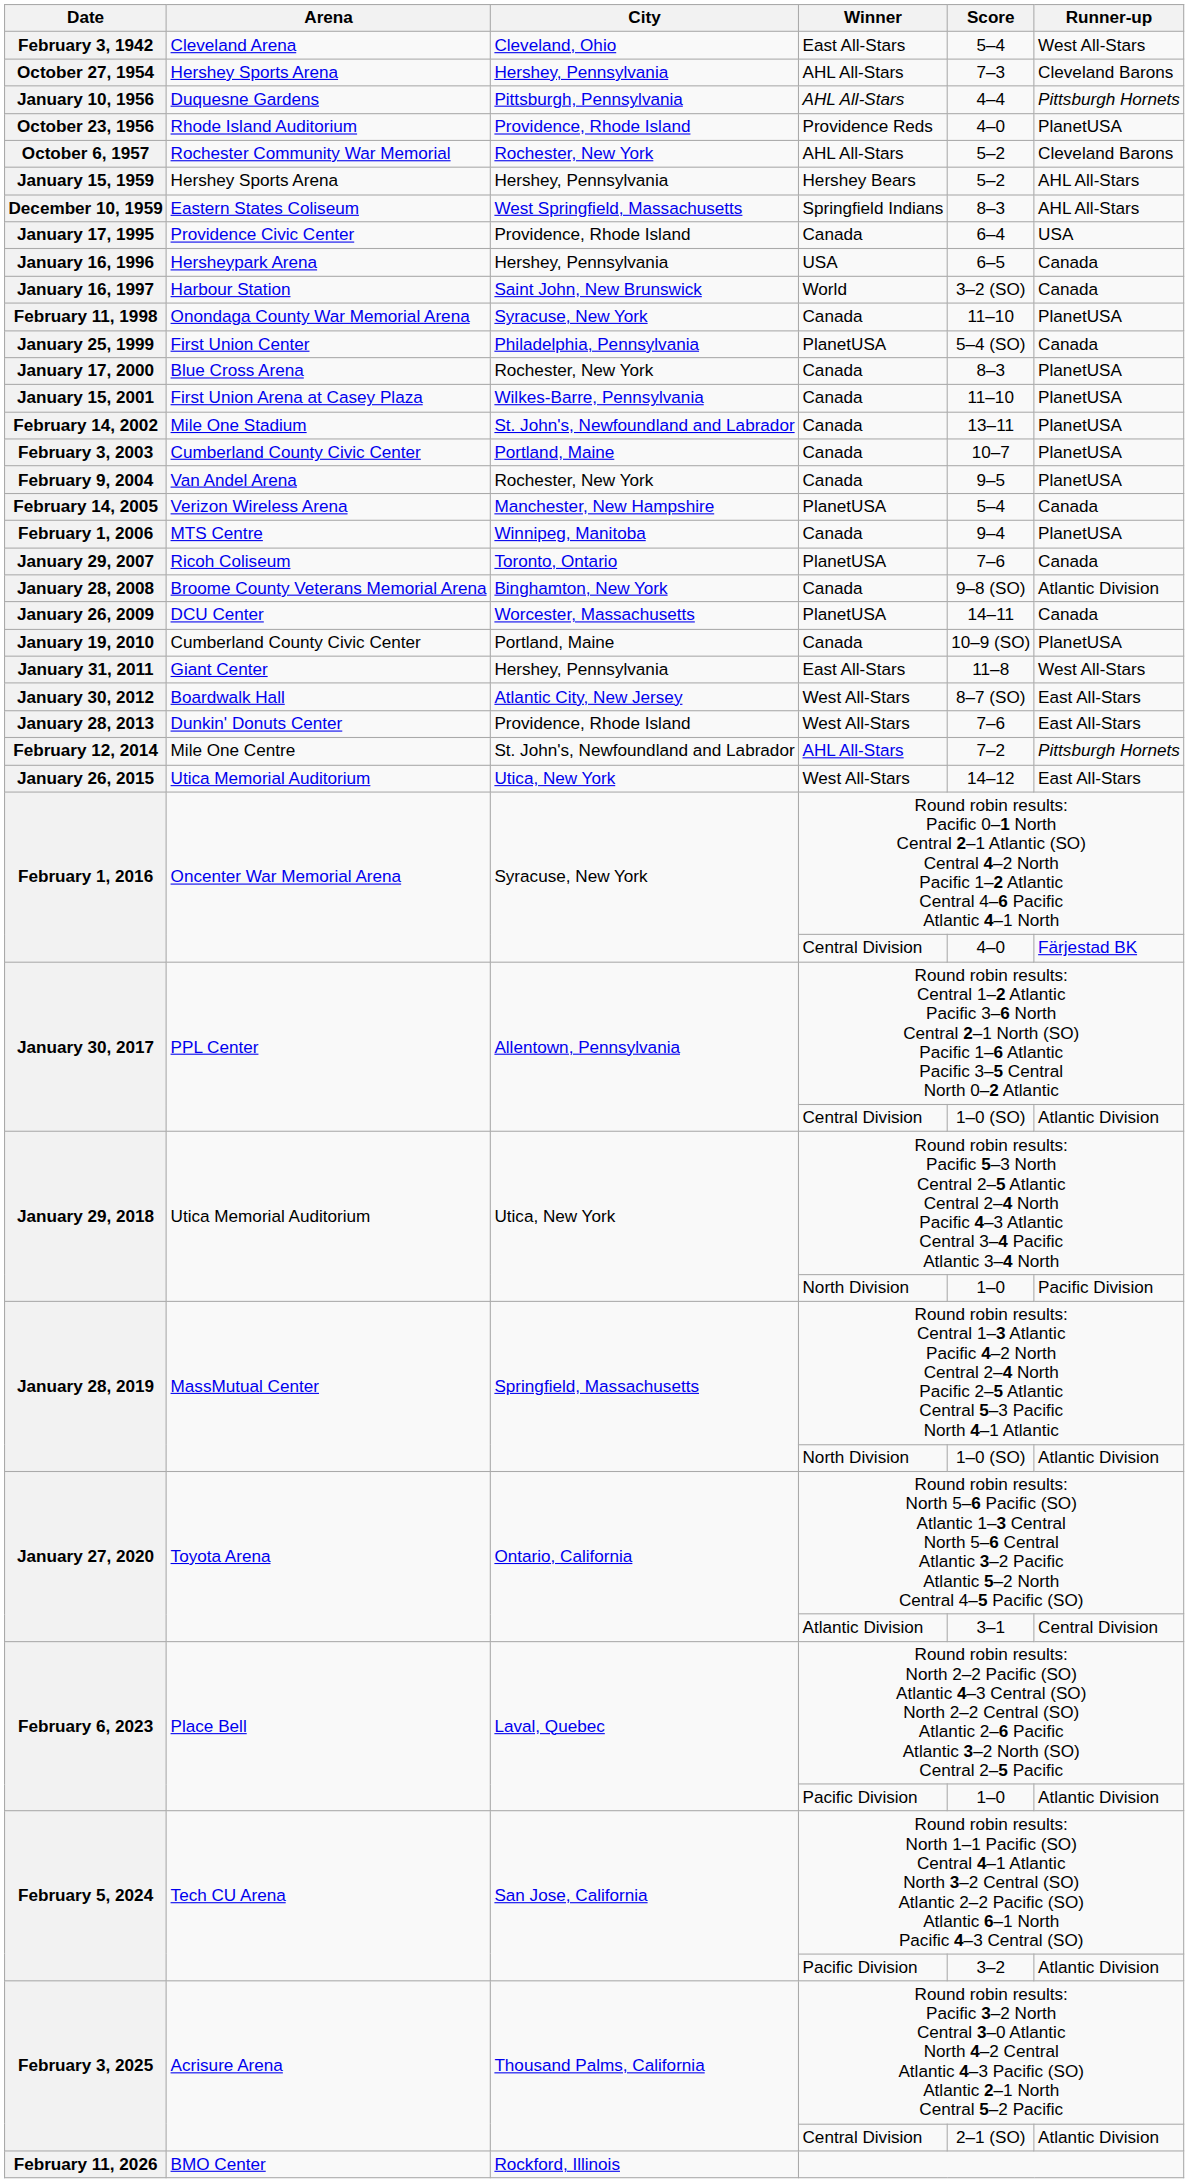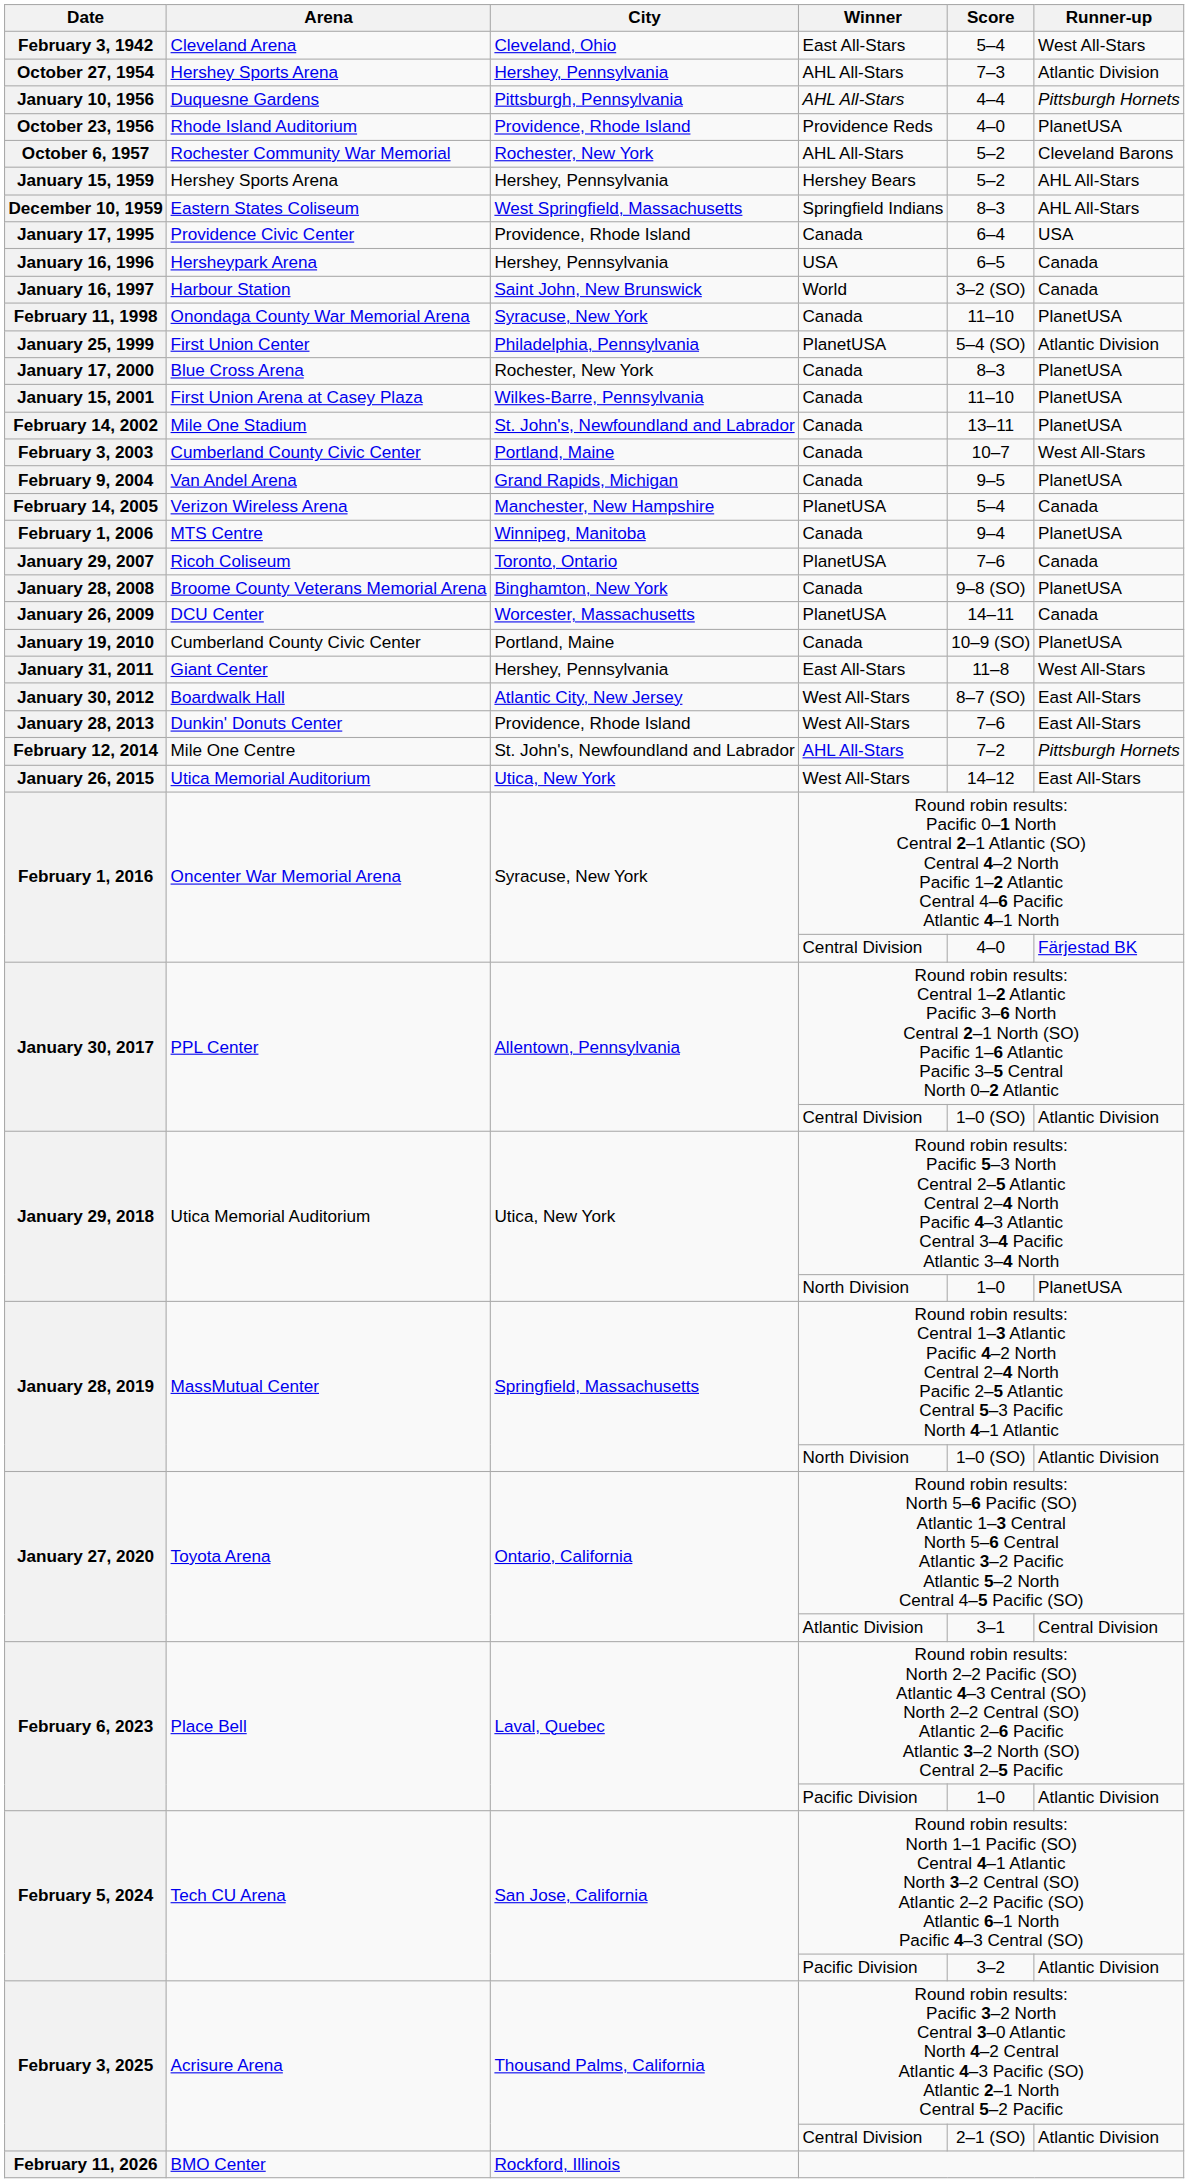 <table class="wikitable plainrowheaders">
 <tr>
 <th scope="col">Date</th>
 <th scope="col">Arena</th>
 <th scope="col">City</th>
 <th scope="col">Winner</th>
 <th scope="col">Score</th>
 <th scope="col">Runner-up</th>
 </tr>
 <tr>
 <th scope="row">February 3, 1942</th>
 <td><a href='#'>Cleveland Arena</a></td>
 <td><a href='#'>Cleveland, Ohio</a></td>
 <td>East All-Stars</td>
 <td align="center">5–4</td>
 <td>West All-Stars</td>
 </tr>
 <tr>
 <th scope="row">October 27, 1954</th>
 <td><a href='#'>Hershey Sports Arena</a></td>
 <td><a href='#'>Hershey, Pennsylvania</a></td>
 <td>AHL All-Stars</td>
 <td align="center">7–3</td>
-<td>Cleveland Barons</td>
+<td>Atlantic Division</td>
 </tr>
 <tr>
 <th scope="row">January 10, 1956</th>
 <td><a href='#'>Duquesne Gardens</a></td>
 <td><a href='#'>Pittsburgh, Pennsylvania</a></td>
 <td><em>AHL All-Stars</em></td>
 <td align="center">4–4</td>
 <td><em>Pittsburgh Hornets</em></td>
 </tr>
 <tr>
 <th scope="row">October 23, 1956</th>
 <td><a href='#'>Rhode Island Auditorium</a></td>
 <td><a href='#'>Providence, Rhode Island</a></td>
 <td>Providence Reds</td>
 <td align="center">4–0</td>
 <td>PlanetUSA</td>
 </tr>
 <tr>
 <th scope="row">October 6, 1957</th>
 <td><a href='#'>Rochester Community War Memorial</a></td>
 <td><a href='#'>Rochester, New York</a></td>
 <td>AHL All-Stars</td>
 <td align="center">5–2</td>
 <td>Cleveland Barons</td>
 </tr>
 <tr>
 <th scope="row">January 15, 1959</th>
 <td>Hershey Sports Arena</td>
 <td>Hershey, Pennsylvania</td>
 <td>Hershey Bears</td>
 <td align="center">5–2</td>
 <td>AHL All-Stars</td>
 </tr>
 <tr>
 <th scope="row">December 10, 1959</th>
 <td><a href='#'>Eastern States Coliseum</a></td>
 <td><a href='#'>West Springfield, Massachusetts</a></td>
 <td>Springfield Indians</td>
 <td align="center">8–3</td>
 <td>AHL All-Stars</td>
 </tr>
 <tr>
 <th scope="row">January 17, 1995</th>
 <td><a href='#'>Providence Civic Center</a></td>
 <td>Providence, Rhode Island</td>
 <td>Canada</td>
 <td align="center">6–4</td>
 <td>USA</td>
 </tr>
 <tr>
 <th scope="row">January 16, 1996</th>
 <td><a href='#'>Hersheypark Arena</a></td>
 <td>Hershey, Pennsylvania</td>
 <td>USA</td>
 <td align="center">6–5</td>
 <td>Canada</td>
 </tr>
 <tr>
 <th scope="row">January 16, 1997</th>
 <td><a href='#'>Harbour Station</a></td>
 <td><a href='#'>Saint John, New Brunswick</a></td>
 <td>World</td>
 <td align="center">3–2 (SO)</td>
 <td>Canada</td>
 </tr>
 <tr>
 <th scope="row">February 11, 1998</th>
 <td><a href='#'>Onondaga County War Memorial Arena</a></td>
 <td><a href='#'>Syracuse, New York</a></td>
 <td>Canada</td>
 <td align="center">11–10</td>
 <td>PlanetUSA</td>
 </tr>
 <tr>
 <th scope="row">January 25, 1999</th>
 <td><a href='#'>First Union Center</a></td>
 <td><a href='#'>Philadelphia, Pennsylvania</a></td>
 <td>PlanetUSA</td>
 <td align="center">5–4 (SO)</td>
-<td>Canada</td>
+<td>Atlantic Division</td>
 </tr>
 <tr>
 <th scope="row">January 17, 2000</th>
 <td><a href='#'>Blue Cross Arena</a></td>
 <td>Rochester, New York</td>
 <td>Canada</td>
 <td align="center">8–3</td>
 <td>PlanetUSA</td>
 </tr>
 <tr>
 <th scope="row">January 15, 2001</th>
 <td><a href='#'>First Union Arena at Casey Plaza</a></td>
 <td><a href='#'>Wilkes-Barre, Pennsylvania</a></td>
 <td>Canada</td>
 <td align="center">11–10</td>
 <td>PlanetUSA</td>
 </tr>
 <tr>
 <th scope="row">February 14, 2002</th>
 <td><a href='#'>Mile One Stadium</a></td>
 <td><a href='#'>St. John's, Newfoundland and Labrador</a></td>
 <td>Canada</td>
 <td align="center">13–11</td>
 <td>PlanetUSA</td>
 </tr>
 <tr>
 <th scope="row">February 3, 2003</th>
 <td><a href='#'>Cumberland County Civic Center</a></td>
 <td><a href='#'>Portland, Maine</a></td>
 <td>Canada</td>
 <td align="center">10–7</td>
-<td>PlanetUSA</td>
+<td>West All-Stars</td>
 </tr>
 <tr>
 <th scope="row">February 9, 2004</th>
 <td><a href='#'>Van Andel Arena</a></td>
-<td>Rochester, New York</td>
+<td><a href='#'>Grand Rapids, Michigan</a></td>
 <td>Canada</td>
 <td align="center">9–5</td>
 <td>PlanetUSA</td>
 </tr>
 <tr>
 <th scope="row">February 14, 2005</th>
 <td><a href='#'>Verizon Wireless Arena</a></td>
 <td><a href='#'>Manchester, New Hampshire</a></td>
 <td>PlanetUSA</td>
 <td align="center">5–4</td>
 <td>Canada</td>
 </tr>
 <tr>
 <th scope="row">February 1, 2006</th>
 <td><a href='#'>MTS Centre</a></td>
 <td><a href='#'>Winnipeg, Manitoba</a></td>
 <td>Canada</td>
 <td align="center">9–4</td>
 <td>PlanetUSA</td>
 </tr>
 <tr>
 <th scope="row">January 29, 2007</th>
 <td><a href='#'>Ricoh Coliseum</a></td>
 <td><a href='#'>Toronto, Ontario</a></td>
 <td>PlanetUSA</td>
 <td align="center">7–6</td>
 <td>Canada</td>
 </tr>
 <tr>
 <th scope="row">January 28, 2008</th>
 <td><a href='#'>Broome County Veterans Memorial Arena</a></td>
 <td><a href='#'>Binghamton, New York</a></td>
 <td>Canada</td>
 <td align="center">9–8 (SO)</td>
-<td>Atlantic Division</td>
+<td>PlanetUSA</td>
 </tr>
 <tr>
 <th scope="row">January 26, 2009</th>
 <td><a href='#'>DCU Center</a></td>
 <td><a href='#'>Worcester, Massachusetts</a></td>
 <td>PlanetUSA</td>
 <td align="center">14–11</td>
 <td>Canada</td>
 </tr>
 <tr>
 <th scope="row">January 19, 2010</th>
 <td>Cumberland County Civic Center</td>
 <td>Portland, Maine</td>
 <td>Canada</td>
 <td align="center">10–9 (SO)</td>
 <td>PlanetUSA</td>
 </tr>
 <tr>
 <th scope="row">January 31, 2011</th>
 <td><a href='#'>Giant Center</a></td>
 <td>Hershey, Pennsylvania</td>
 <td>East All-Stars</td>
 <td align="center">11–8</td>
 <td>West All-Stars</td>
 </tr>
 <tr>
 <th scope="row">January 30, 2012</th>
 <td><a href='#'>Boardwalk Hall</a></td>
 <td><a href='#'>Atlantic City, New Jersey</a></td>
 <td>West All-Stars</td>
 <td align="center">8–7 (SO)</td>
 <td>East All-Stars</td>
 </tr>
 <tr>
 <th scope="row">January 28, 2013</th>
 <td><a href='#'>Dunkin' Donuts Center</a></td>
 <td>Providence, Rhode Island</td>
 <td>West All-Stars</td>
 <td align="center">7–6</td>
 <td>East All-Stars</td>
 </tr>
 <tr>
 <th scope="row">February 12, 2014</th>
 <td>Mile One Centre</td>
 <td>St. John's, Newfoundland and Labrador</td>
 <td><a href='#'>AHL All-Stars</a></td>
 <td align="center">7–2</td>
 <td><em>Pittsburgh Hornets</em></td>
 </tr>
 <tr>
 <th scope="row">January 26, 2015</th>
 <td><a href='#'>Utica Memorial Auditorium</a></td>
 <td><a href='#'>Utica, New York</a></td>
 <td>West All-Stars</td>
 <td align="center">14–12</td>
 <td>East All-Stars</td>
 </tr>
 <tr>
 <th scope="row" rowspan="2">February 1, 2016</th>
 <td rowspan="2"><a href='#'>Oncenter War Memorial Arena</a></td>
 <td rowspan="2">Syracuse, New York</td>
 <td colspan="3" align=center>Round robin results: <br> Pacific 0–<strong>1</strong> North <br> Central <strong>2</strong>–1 Atlantic (SO)<br> Central <strong>4</strong>–2 North <br>Pacific 1–<strong>2</strong> Atlantic <br> Central 4–<strong>6</strong> Pacific <br>Atlantic <strong>4</strong>–1 North</td>
 </tr>
 <tr>
 <td>Central Division</td>
 <td align="center">4–0</td>
 <td><a href='#'>Färjestad BK</a></td>
 </tr>
 <tr>
 <th scope="row" rowspan="2">January 30, 2017</th>
 <td rowspan="2"><a href='#'>PPL Center</a></td>
 <td rowspan="2"><a href='#'>Allentown, Pennsylvania</a></td>
 <td colspan="3" align=center>Round robin results: <br> Central 1–<strong>2</strong> Atlantic <br> Pacific 3–<strong>6</strong> North <br> Central <strong>2</strong>–1 North (SO)<br>Pacific 1–<strong>6</strong> Atlantic <br> Pacific 3–<strong>5</strong> Central <br> North 0–<strong>2</strong> Atlantic</td>
 </tr>
 <tr>
 <td>Central Division</td>
 <td align="center">1–0 (SO)</td>
 <td>Atlantic Division</td>
 </tr>
 <tr>
 <th scope="row" rowspan="2">January 29, 2018</th>
 <td rowspan="2">Utica Memorial Auditorium</td>
 <td rowspan="2">Utica, New York</td>
 <td colspan="3" align=center>Round robin results: <br>Pacific <strong>5</strong>–3 North<br>Central 2–<strong>5</strong> Atlantic <br> Central 2–<strong>4</strong> North<br>Pacific <strong>4</strong>–3 Atlantic<br>Central 3–<strong>4</strong> Pacific<br>Atlantic 3–<strong>4</strong> North</td>
 </tr>
 <tr>
 <td>North Division</td>
 <td align="center">1–0</td>
-<td>Pacific Division</td>
+<td>PlanetUSA</td>
 </tr>
 <tr>
 <th scope="row" rowspan="2">January 28, 2019</th>
 <td rowspan="2"><a href='#'>MassMutual Center</a></td>
 <td rowspan="2"><a href='#'>Springfield, Massachusetts</a></td>
 <td align=center colspan="3">Round robin results:<br>Central 1–<strong>3</strong> Atlantic<br>Pacific <strong>4</strong>–2 North<br>Central 2–<strong>4</strong> North<br>Pacific 2–<strong>5</strong> Atlantic<br>Central <strong>5</strong>–3 Pacific <br>North <strong>4</strong>–1 Atlantic</td>
 </tr>
 <tr>
 <td>North Division</td>
 <td align=center>1–0 (SO)</td>
 <td>Atlantic Division</td>
 </tr>
 <tr>
 <th scope="row" rowspan="2">January 27, 2020</th>
 <td rowspan="2"><a href='#'>Toyota Arena</a></td>
 <td rowspan="2"><a href='#'>Ontario, California</a></td>
 <td align=center colspan="3">Round robin results:<br> North 5–<strong>6</strong> Pacific (SO)<br> Atlantic 1–<strong>3</strong> Central <br> North 5–<strong>6</strong> Central <br> Atlantic <strong>3</strong>–2 Pacific <br> Atlantic <strong>5</strong>–2 North <br> Central 4–<strong>5</strong> Pacific (SO)</td>
 </tr>
 <tr>
 <td>Atlantic Division</td>
 <td align=center>3–1</td>
 <td>Central Division</td>
 </tr>
 <tr>
 <th scope="row" rowspan="2">February 6, 2023</th>
 <td rowspan="2"><a href='#'>Place Bell</a></td>
 <td rowspan="2"><a href='#'>Laval, Quebec</a></td>
 <td align=center colspan=3>Round robin results:<br> North 2–2 Pacific (SO)<br> Atlantic <strong>4</strong>–3 Central (SO)<br> North 2–2 Central (SO)<br> Atlantic 2–<strong>6</strong> Pacific <br> Atlantic <strong>3</strong>–2 North (SO)<br>Central 2–<strong>5</strong> Pacific</td>
 </tr>
 <tr>
 <td>Pacific Division</td>
 <td align=center>1–0</td>
 <td>Atlantic Division</td>
 </tr>
 <tr>
 <th scope="row" rowspan="2">February 5, 2024</th>
 <td rowspan="2"><a href='#'>Tech CU Arena</a></td>
 <td rowspan="2"><a href='#'>San Jose, California</a></td>
 <td align=center colspan=3>Round robin results:<br> North 1–1 Pacific (SO)<br> Central <strong>4</strong>–1 Atlantic<br> North <strong>3</strong>–2 Central (SO)<br> Atlantic 2–2 Pacific (SO)<br> Atlantic <strong>6</strong>–1 North<br>Pacific <strong>4</strong>–3 Central (SO)</td>
 </tr>
 <tr>
 <td>Pacific Division</td>
 <td align=center>3–2</td>
 <td>Atlantic Division</td>
 </tr>
 <tr>
 <th scope="row" rowspan="2">February 3, 2025</th>
 <td rowspan="2"><a href='#'>Acrisure Arena</a></td>
 <td rowspan="2"><a href='#'>Thousand Palms, California</a></td>
 <td align=center colspan=3>Round robin results:<br> Pacific <strong>3</strong>–2 North <br> Central <strong>3</strong>–0 Atlantic<br> North <strong>4</strong>–2  Central <br> Atlantic <strong>4</strong>–3 Pacific (SO)<br> Atlantic <strong>2</strong>–1 North<br>Central <strong>5</strong>–2 Pacific</td>
 </tr>
 <tr>
 <td>Central Division</td>
 <td align=center>2–1 (SO)</td>
 <td>Atlantic Division</td>
 </tr>
 <tr>
 <th scope="row" rowspan="2">February 11, 2026</th>
 <td rowspan="2"><a href='#'>BMO Center</a></td>
 <td rowspan="2"><a href='#'>Rockford, Illinois</a></td>
 </tr>
 </table>
